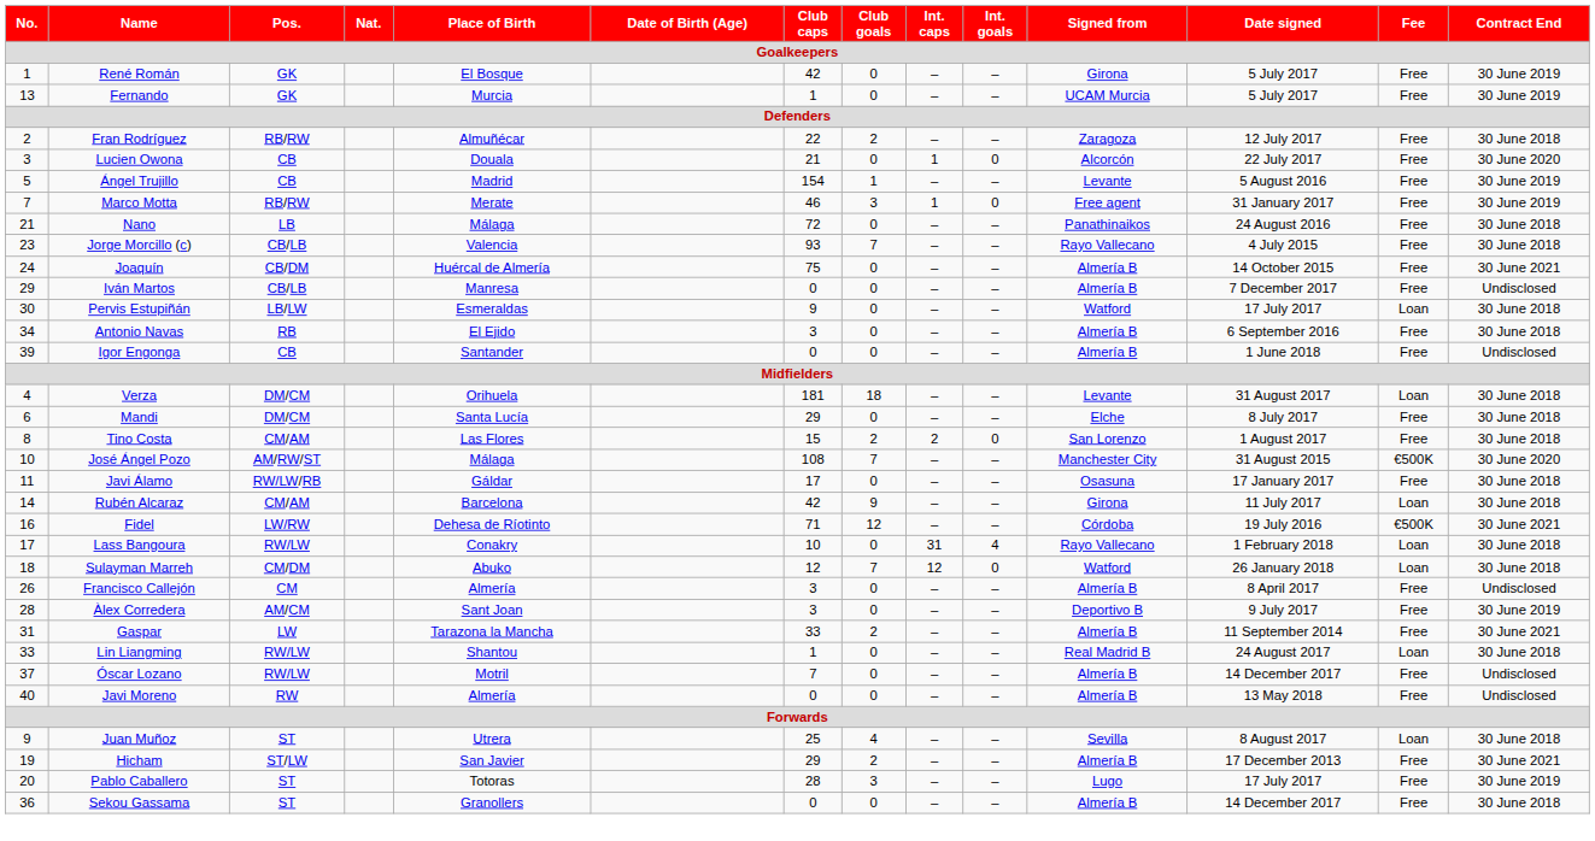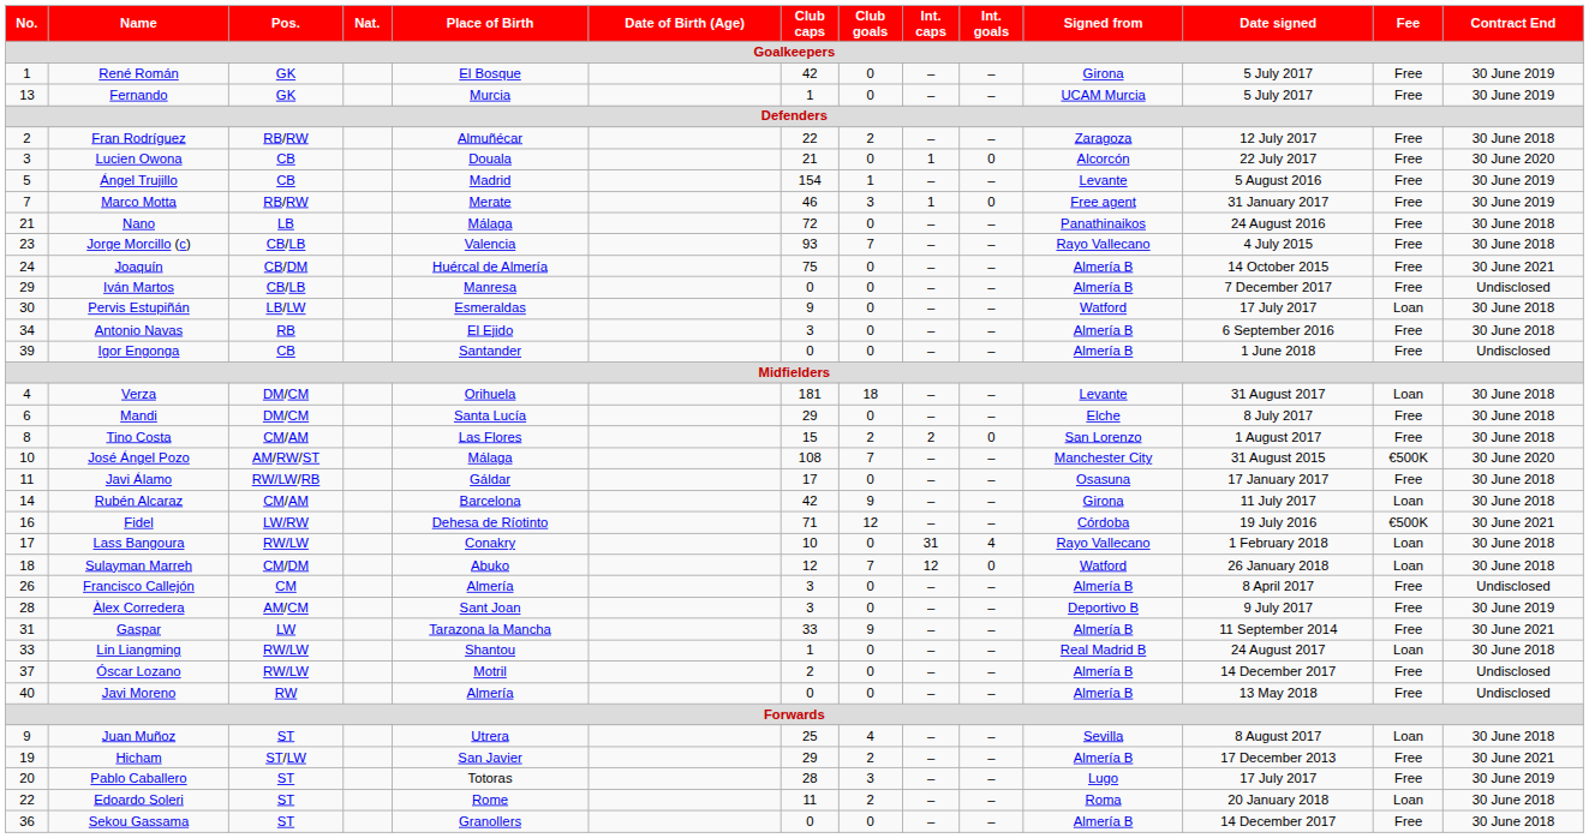 <table class="wikitable" style="text-align:center; font-size:85%; width:100%;">
 <tr>
 <th style="background:#f00; color:#fff; text-align:center;">No.</th>
 <th style="background:#f00; color:#fff; text-align:center;">Name</th>
 <th style="background:#f00; color:#fff; text-align:center;">Pos.</th>
 <th style="background:#f00; color:#fff; text-align:center;">Nat.</th>
 <th style="background:#f00; color:#fff; text-align:center;">Place of Birth</th>
 <th style="background:#f00; color:#fff; text-align:center;">Date of Birth (Age)</th>
 <th style="background:#f00; color:#fff; text-align:center;">Club<br>caps</th>
 <th style="background:#f00; color:#fff; text-align:center;">Club<br>goals</th>
 <th style="background:#f00; color:#fff; text-align:center;">Int.<br>caps</th>
 <th style="background:#f00; color:#fff; text-align:center;">Int.<br>goals</th>
 <th style="background:#f00; color:#fff; text-align:center;">Signed from</th>
 <th style="background:#f00; color:#fff; text-align:center;">Date signed</th>
 <th style="background:#f00; color:#fff; text-align:center;">Fee</th>
 <th style="background:#f00; color:#fff; text-align:center;">Contract End</th>
 </tr>
 <tr>
 <th colspan="14" style="background:#dcdcdc; color:#C40000; text-align:center;">Goalkeepers</th>
 </tr>
 <tr>
 <td>1</td>
 <td><a href='#'>René Román</a></td>
 <td><a href='#'>GK</a></td>
 <td> </td>
 <td><a href='#'>El Bosque</a></td>
 <td></td>
 <td>42</td>
 <td>0</td>
 <td>–</td>
 <td>–</td>
 <td><a href='#'>Girona</a></td>
 <td>5 July 2017</td>
 <td>Free</td>
 <td>30 June 2019</td>
 </tr>
 <tr>
 <td>13</td>
 <td><a href='#'>Fernando</a></td>
 <td><a href='#'>GK</a></td>
 <td> </td>
 <td><a href='#'>Murcia</a></td>
 <td></td>
 <td>1</td>
 <td>0</td>
 <td>–</td>
 <td>–</td>
 <td><a href='#'>UCAM Murcia</a></td>
 <td>5 July 2017</td>
 <td>Free</td>
 <td>30 June 2019</td>
 </tr>
 <tr>
 <th colspan="14" style="background:#dcdcdc; color:#C40000; text-align:center;">Defenders</th>
 </tr>
 <tr>
 <td>2</td>
 <td><a href='#'>Fran Rodríguez</a></td>
 <td><a href='#'>RB</a>/<a href='#'>RW</a></td>
 <td> </td>
 <td><a href='#'>Almuñécar</a></td>
 <td></td>
 <td>22</td>
 <td>2</td>
 <td>–</td>
 <td>–</td>
 <td><a href='#'>Zaragoza</a></td>
 <td>12 July 2017</td>
 <td>Free</td>
 <td>30 June 2018</td>
 </tr>
 <tr>
 <td>3</td>
 <td><a href='#'>Lucien Owona</a></td>
 <td><a href='#'>CB</a></td>
 <td></td>
 <td><a href='#'>Douala</a></td>
 <td></td>
 <td>21</td>
 <td>0</td>
 <td>1</td>
 <td>0</td>
 <td><a href='#'>Alcorcón</a></td>
 <td>22 July 2017</td>
 <td>Free</td>
 <td>30 June 2020</td>
 </tr>
 <tr>
 <td>5</td>
 <td><a href='#'>Ángel Trujillo</a></td>
 <td><a href='#'>CB</a></td>
 <td> </td>
 <td><a href='#'>Madrid</a></td>
 <td></td>
 <td>154</td>
 <td>1</td>
 <td>–</td>
 <td>–</td>
 <td><a href='#'>Levante</a></td>
 <td>5 August 2016</td>
 <td>Free</td>
 <td>30 June 2019</td>
 </tr>
 <tr>
 <td>7</td>
 <td><a href='#'>Marco Motta</a></td>
 <td><a href='#'>RB</a>/<a href='#'>RW</a></td>
 <td></td>
 <td><a href='#'>Merate</a></td>
 <td></td>
 <td>46</td>
 <td>3</td>
 <td>1</td>
 <td>0</td>
 <td><a href='#'>Free agent</a></td>
 <td>31 January 2017</td>
 <td>Free</td>
 <td>30 June 2019</td>
 </tr>
 <tr>
 <td>21</td>
 <td><a href='#'>Nano</a></td>
 <td><a href='#'>LB</a></td>
 <td> </td>
 <td><a href='#'>Málaga</a></td>
 <td></td>
 <td>72</td>
 <td>0</td>
 <td>–</td>
 <td>–</td>
 <td><a href='#'>Panathinaikos</a> </td>
 <td>24 August 2016</td>
 <td>Free</td>
 <td>30 June 2018</td>
 </tr>
 <tr>
 <td>23</td>
 <td><a href='#'>Jorge Morcillo</a> (<a href='#'>c</a>)</td>
 <td><a href='#'>CB</a>/<a href='#'>LB</a></td>
 <td> </td>
 <td><a href='#'>Valencia</a></td>
 <td></td>
 <td>93</td>
 <td>7</td>
 <td>–</td>
 <td>–</td>
 <td><a href='#'>Rayo Vallecano</a></td>
 <td>4 July 2015</td>
 <td>Free</td>
 <td>30 June 2018</td>
 </tr>
 <tr>
 <td>24</td>
 <td><a href='#'>Joaquín</a></td>
 <td><a href='#'>CB</a>/<a href='#'>DM</a></td>
 <td> </td>
 <td><a href='#'>Huércal de Almería</a></td>
 <td></td>
 <td>75</td>
 <td>0</td>
 <td>–</td>
 <td>–</td>
 <td><a href='#'>Almería B</a></td>
 <td>14 October 2015</td>
 <td>Free</td>
 <td>30 June 2021</td>
 </tr>
 <tr>
 <td>29</td>
 <td><a href='#'>Iván Martos</a></td>
 <td><a href='#'>CB</a>/<a href='#'>LB</a></td>
 <td> </td>
 <td><a href='#'>Manresa</a></td>
 <td></td>
 <td>0</td>
 <td>0</td>
 <td>–</td>
 <td>–</td>
 <td><a href='#'>Almería B</a></td>
 <td>7 December 2017</td>
 <td>Free</td>
 <td>Undisclosed</td>
 </tr>
 <tr>
 <td>30</td>
 <td><a href='#'>Pervis Estupiñán</a></td>
 <td><a href='#'>LB</a>/<a href='#'>LW</a></td>
 <td></td>
 <td><a href='#'>Esmeraldas</a></td>
 <td></td>
 <td>9</td>
 <td>0</td>
 <td>–</td>
 <td>–</td>
 <td><a href='#'>Watford</a> </td>
 <td>17 July 2017</td>
 <td>Loan</td>
 <td>30 June 2018</td>
 </tr>
 <tr>
 <td>34</td>
 <td><a href='#'>Antonio Navas</a></td>
 <td><a href='#'>RB</a></td>
 <td> </td>
 <td><a href='#'>El Ejido</a></td>
 <td></td>
 <td>3</td>
 <td>0</td>
 <td>–</td>
 <td>–</td>
 <td><a href='#'>Almería B</a></td>
 <td>6 September 2016</td>
 <td>Free</td>
 <td>30 June 2018</td>
 </tr>
 <tr>
 <td>39</td>
 <td><a href='#'>Igor Engonga</a></td>
 <td><a href='#'>CB</a></td>
 <td></td>
 <td><a href='#'>Santander</a> </td>
 <td></td>
 <td>0</td>
 <td>0</td>
 <td>–</td>
 <td>–</td>
 <td><a href='#'>Almería B</a></td>
 <td>1 June 2018</td>
 <td>Free</td>
 <td>Undisclosed</td>
 </tr>
 <tr>
 <th colspan="14" style="background:#dcdcdc; color:#C40000; text-align:center;">Midfielders</th>
 </tr>
 <tr>
 <td>4</td>
 <td><a href='#'>Verza</a></td>
 <td><a href='#'>DM</a>/<a href='#'>CM</a></td>
 <td> </td>
 <td><a href='#'>Orihuela</a></td>
 <td></td>
 <td>181</td>
 <td>18</td>
 <td>–</td>
 <td>–</td>
 <td><a href='#'>Levante</a></td>
 <td>31 August 2017</td>
 <td>Loan</td>
 <td>30 June 2018</td>
 </tr>
 <tr>
 <td>6</td>
 <td><a href='#'>Mandi</a></td>
 <td><a href='#'>DM</a>/<a href='#'>CM</a></td>
 <td> </td>
 <td><a href='#'>Santa Lucía</a></td>
 <td></td>
 <td>29</td>
 <td>0</td>
 <td>–</td>
 <td>–</td>
 <td><a href='#'>Elche</a></td>
 <td>8 July 2017</td>
 <td>Free</td>
 <td>30 June 2018</td>
 </tr>
 <tr>
 <td>8</td>
 <td><a href='#'>Tino Costa</a></td>
 <td><a href='#'>CM</a>/<a href='#'>AM</a></td>
 <td></td>
 <td><a href='#'>Las Flores</a></td>
 <td></td>
 <td>15</td>
 <td>2</td>
 <td>2</td>
 <td>0</td>
 <td><a href='#'>San Lorenzo</a></td>
 <td>1 August 2017</td>
 <td>Free</td>
 <td>30 June 2018</td>
 </tr>
 <tr>
 <td>10</td>
 <td><a href='#'>José Ángel Pozo</a></td>
 <td><a href='#'>AM</a>/<a href='#'>RW</a>/<a href='#'>ST</a></td>
 <td> </td>
 <td><a href='#'>Málaga</a></td>
 <td></td>
 <td>108</td>
 <td>7</td>
 <td>–</td>
 <td>–</td>
 <td><a href='#'>Manchester City</a> </td>
 <td>31 August 2015</td>
 <td>€500K</td>
 <td>30 June 2020</td>
 </tr>
 <tr>
 <td>11</td>
 <td><a href='#'>Javi Álamo</a></td>
 <td><a href='#'>RW/LW</a>/<a href='#'>RB</a></td>
 <td> </td>
 <td><a href='#'>Gáldar</a></td>
 <td></td>
 <td>17</td>
 <td>0</td>
 <td>–</td>
 <td>–</td>
 <td><a href='#'>Osasuna</a></td>
 <td>17 January 2017</td>
 <td>Free</td>
 <td>30 June 2018</td>
 </tr>
 <tr>
 <td>14</td>
 <td><a href='#'>Rubén Alcaraz</a></td>
 <td><a href='#'>CM</a>/<a href='#'>AM</a></td>
 <td> </td>
 <td><a href='#'>Barcelona</a></td>
 <td></td>
 <td>42</td>
 <td>9</td>
 <td>–</td>
 <td>–</td>
 <td><a href='#'>Girona</a></td>
 <td>11 July 2017</td>
 <td>Loan</td>
 <td>30 June 2018</td>
 </tr>
 <tr>
 <td>16</td>
 <td><a href='#'>Fidel</a></td>
 <td><a href='#'>LW/RW</a></td>
 <td> </td>
 <td><a href='#'>Dehesa de Ríotinto</a></td>
 <td></td>
 <td>71</td>
 <td>12</td>
 <td>–</td>
 <td>–</td>
 <td><a href='#'>Córdoba</a></td>
 <td>19 July 2016</td>
 <td>€500K</td>
 <td>30 June 2021</td>
 </tr>
 <tr>
 <td>17</td>
 <td><a href='#'>Lass Bangoura</a></td>
 <td><a href='#'>RW/LW</a></td>
 <td></td>
 <td><a href='#'>Conakry</a></td>
 <td></td>
 <td>10</td>
 <td>0</td>
 <td>31</td>
 <td>4</td>
 <td><a href='#'>Rayo Vallecano</a></td>
 <td>1 February 2018</td>
 <td>Loan</td>
 <td>30 June 2018</td>
 </tr>
 <tr>
 <td>18</td>
 <td><a href='#'>Sulayman Marreh</a></td>
 <td><a href='#'>CM</a>/<a href='#'>DM</a></td>
 <td></td>
 <td><a href='#'>Abuko</a></td>
 <td></td>
 <td>12</td>
 <td>7</td>
 <td>12</td>
 <td>0</td>
 <td><a href='#'>Watford</a> </td>
 <td>26 January 2018</td>
 <td>Loan</td>
 <td>30 June 2018</td>
 </tr>
 <tr>
 <td>26</td>
 <td><a href='#'>Francisco Callejón</a></td>
 <td><a href='#'>CM</a></td>
 <td> </td>
 <td><a href='#'>Almería</a></td>
 <td></td>
 <td>3</td>
 <td>0</td>
 <td>–</td>
 <td>–</td>
 <td><a href='#'>Almería B</a></td>
 <td>8 April 2017</td>
 <td>Free</td>
 <td>Undisclosed</td>
 </tr>
 <tr>
 <td>28</td>
 <td><a href='#'>Àlex Corredera</a></td>
 <td><a href='#'>AM</a>/<a href='#'>CM</a></td>
 <td> </td>
 <td><a href='#'>Sant Joan</a></td>
 <td></td>
 <td>3</td>
 <td>0</td>
 <td>–</td>
 <td>–</td>
 <td><a href='#'>Deportivo B</a></td>
 <td>9 July 2017</td>
 <td>Free</td>
 <td>30 June 2019</td>
 </tr>
 <tr>
 <td>31</td>
 <td><a href='#'>Gaspar</a></td>
 <td><a href='#'>LW</a></td>
 <td> </td>
 <td><a href='#'>Tarazona la Mancha</a></td>
 <td></td>
 <td>33</td>
-<td>2</td>
+<td>9</td>
 <td>–</td>
 <td>–</td>
 <td><a href='#'>Almería B</a></td>
 <td>11 September 2014</td>
 <td>Free</td>
 <td>30 June 2021</td>
 </tr>
 <tr>
 <td>33</td>
 <td><a href='#'>Lin Liangming</a></td>
 <td><a href='#'>RW/LW</a></td>
 <td></td>
 <td><a href='#'>Shantou</a></td>
 <td></td>
 <td>1</td>
 <td>0</td>
 <td>–</td>
 <td>–</td>
 <td><a href='#'>Real Madrid B</a></td>
 <td>24 August 2017</td>
 <td>Loan</td>
 <td>30 June 2018</td>
 </tr>
 <tr>
 <td>37</td>
 <td><a href='#'>Óscar Lozano</a></td>
 <td><a href='#'>RW/LW</a></td>
 <td> </td>
 <td><a href='#'>Motril</a></td>
 <td></td>
-<td>7</td>
+<td>2</td>
 <td>0</td>
 <td>–</td>
 <td>–</td>
 <td><a href='#'>Almería B</a></td>
 <td>14 December 2017</td>
 <td>Free</td>
 <td>Undisclosed</td>
 </tr>
 <tr>
 <td>40</td>
 <td><a href='#'>Javi Moreno</a></td>
 <td><a href='#'>RW</a></td>
 <td> </td>
 <td><a href='#'>Almería</a></td>
 <td></td>
 <td>0</td>
 <td>0</td>
 <td>–</td>
 <td>–</td>
 <td><a href='#'>Almería B</a></td>
 <td>13 May 2018</td>
 <td>Free</td>
 <td>Undisclosed</td>
 </tr>
 <tr>
 <th colspan="14" style="background:#dcdcdc; color:#C40000; text-align=center;">Forwards</th>
 </tr>
 <tr>
 <td>9</td>
 <td><a href='#'>Juan Muñoz</a></td>
 <td><a href='#'>ST</a></td>
 <td> </td>
 <td><a href='#'>Utrera</a></td>
 <td></td>
 <td>25</td>
 <td>4</td>
 <td>–</td>
 <td>–</td>
 <td><a href='#'>Sevilla</a></td>
 <td>8 August 2017</td>
 <td>Loan</td>
 <td>30 June 2018</td>
 </tr>
 <tr>
 <td>19</td>
 <td><a href='#'>Hicham</a></td>
 <td><a href='#'>ST</a>/<a href='#'>LW</a></td>
 <td></td>
 <td><a href='#'>San Javier</a> </td>
 <td></td>
 <td>29</td>
 <td>2</td>
 <td>–</td>
 <td>–</td>
 <td><a href='#'>Almería B</a></td>
 <td>17 December 2013</td>
 <td>Free</td>
 <td>30 June 2021</td>
 </tr>
 <tr>
 <td>20</td>
 <td><a href='#'>Pablo Caballero</a></td>
 <td><a href='#'>ST</a></td>
 <td></td>
 <td>Totoras</td>
 <td></td>
 <td>28</td>
 <td>3</td>
 <td>–</td>
 <td>–</td>
 <td><a href='#'>Lugo</a></td>
 <td>17 July 2017</td>
 <td>Free</td>
 <td>30 June 2019</td>
 </tr>
 <tr>
+<td>22</td>
+<td><a href='#'>Edoardo Soleri</a></td>
+<td><a href='#'>ST</a></td>
+<td></td>
+<td><a href='#'>Rome</a></td>
+<td></td>
+<td>11</td>
+<td>2</td>
+<td>–</td>
+<td>–</td>
+<td><a href='#'>Roma</a> </td>
+<td>20 January 2018</td>
+<td>Loan</td>
+<td>30 June 2018</td>
+</tr>
+<tr>
 <td>36</td>
 <td><a href='#'>Sekou Gassama</a></td>
 <td><a href='#'>ST</a></td>
 <td> </td>
 <td><a href='#'>Granollers</a></td>
 <td></td>
 <td>0</td>
 <td>0</td>
 <td>–</td>
 <td>–</td>
 <td><a href='#'>Almería B</a></td>
 <td>14 December 2017</td>
 <td>Free</td>
 <td>30 June 2018</td>
 </tr>
 </table>
